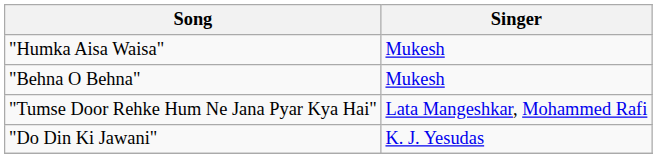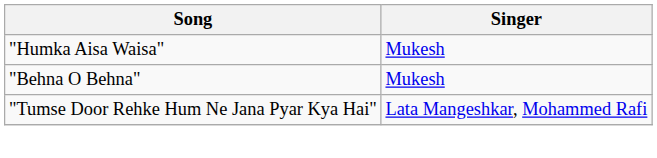 <table class="wikitable" style="font-size:92%;">
 <tr>
 <th>Song</th>
 <th>Singer</th>
 </tr>
 <tr>
 <td>"Humka Aisa Waisa"</td>
 <td><a href='#'>Mukesh</a></td>
 </tr>
 <tr>
 <td>"Behna O Behna"</td>
 <td><a href='#'>Mukesh</a></td>
 </tr>
 <tr>
 <td>"Tumse Door Rehke Hum Ne Jana Pyar Kya Hai"</td>
 <td><a href='#'>Lata Mangeshkar</a>, <a href='#'>Mohammed Rafi</a></td>
 </tr>
 <tr>
-<td>"Do Din Ki Jawani"</td>
-<td><a href='#'>K. J. Yesudas</a></td>
-</tr>
-<tr>
 </tr>
 </table>
